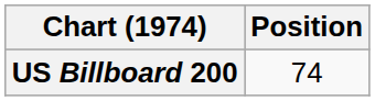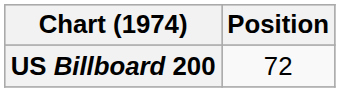 <table class="wikitable plainrowheaders" style="text-align:center">
 <tr>
 <th scope="col">Chart (1974)</th>
 <th scope="col">Position</th>
 </tr>
 <tr>
 <th scope="row">US <em>Billboard</em> 200</th>
-<td>74</td>
+<td>72</td>
 </tr>
 </table>
